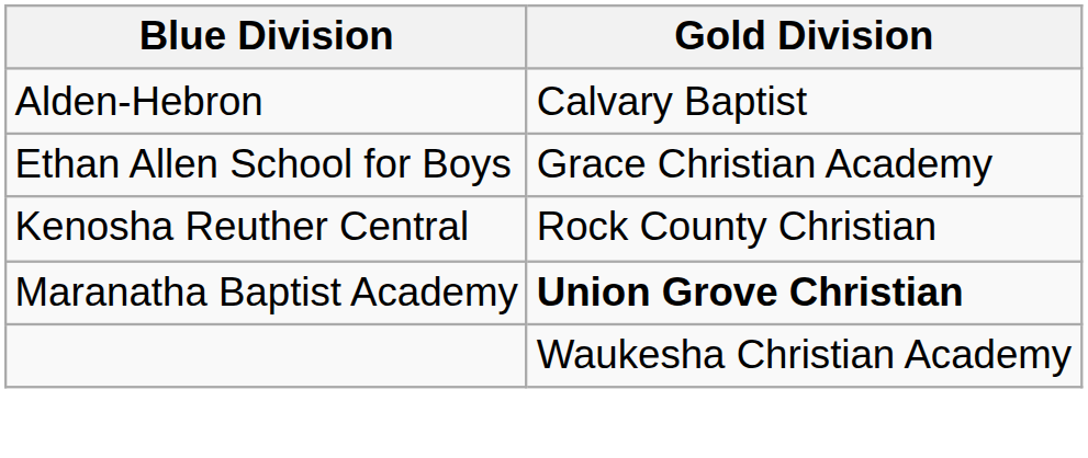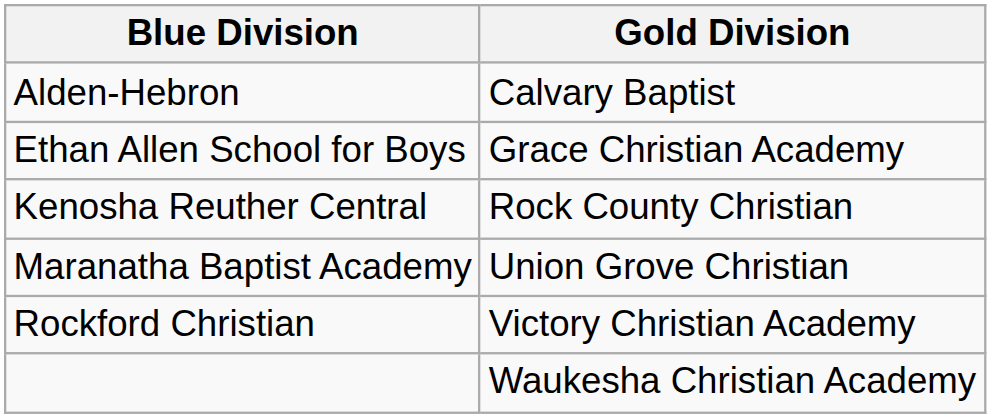 <table class="wikitable">
 <tr>
 <th>Blue Division</th>
 <th>Gold Division</th>
 </tr>
 <tr>
 <td>Alden-Hebron</td>
 <td>Calvary Baptist</td>
 </tr>
 <tr>
 <td>Ethan Allen School for Boys</td>
 <td>Grace Christian Academy</td>
 </tr>
 <tr>
 <td>Kenosha Reuther Central</td>
 <td>Rock County Christian</td>
 </tr>
 <tr>
 <td>Maranatha Baptist Academy</td>
-<td><strong>Union Grove Christian</strong></td>
+<td>Union Grove Christian</td>
+</tr>
+<tr>
+<td>Rockford Christian</td>
+<td>Victory Christian Academy</td>
 </tr>
 <tr>
 <td></td>
 <td>Waukesha Christian Academy</td>
 </tr>
 </table>
